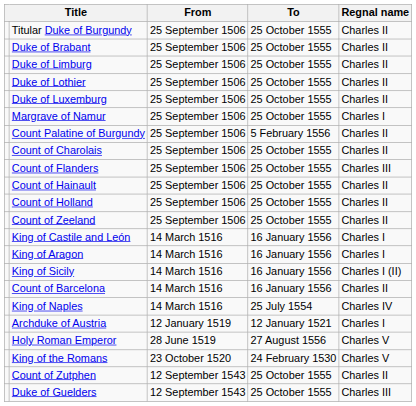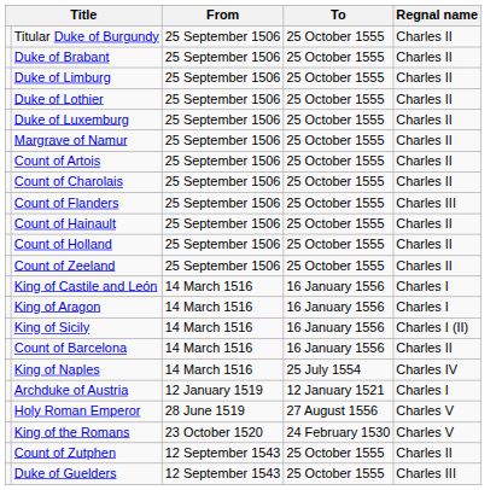 <table class="wikitable sortable noresize">
 <tr>
 <th colspan=2>Title</th>
 <th>From</th>
 <th>To</th>
 <th>Regnal name</th>
 </tr>
 <tr>
 <td></td>
 <td>Titular <a href='#'>Duke of Burgundy</a></td>
 <td>25 September 1506</td>
 <td>25 October 1555</td>
 <td>Charles II</td>
 </tr>
 <tr>
 <td></td>
 <td><a href='#'>Duke of Brabant</a></td>
 <td>25 September 1506</td>
 <td>25 October 1555</td>
 <td>Charles II</td>
 </tr>
 <tr>
 <td></td>
 <td><a href='#'>Duke of Limburg</a></td>
 <td>25 September 1506</td>
 <td>25 October 1555</td>
 <td>Charles II</td>
 </tr>
 <tr>
 <td></td>
 <td><a href='#'>Duke of Lothier</a></td>
 <td>25 September 1506</td>
 <td>25 October 1555</td>
 <td>Charles II</td>
 </tr>
 <tr>
 <td></td>
 <td><a href='#'>Duke of Luxemburg</a></td>
 <td>25 September 1506</td>
 <td>25 October 1555</td>
 <td>Charles II</td>
 </tr>
 <tr>
 <td></td>
 <td><a href='#'>Margrave of Namur</a></td>
 <td>25 September 1506</td>
 <td>25 October 1555</td>
-<td>Charles I</td>
+<td>Charles II</td>
 </tr>
 <tr>
 <td></td>
-<td><a href='#'>Count Palatine of Burgundy</a></td>
+<td><a href='#'>Count of Artois</a></td>
 <td>25 September 1506</td>
-<td>5 February 1556</td>
+<td>25 October 1555</td>
 <td>Charles II</td>
 </tr>
 <tr>
 <td></td>
 <td><a href='#'>Count of Charolais</a></td>
 <td>25 September 1506</td>
 <td>25 October 1555</td>
 <td>Charles II</td>
 </tr>
 <tr>
 <td></td>
 <td><a href='#'>Count of Flanders</a></td>
 <td>25 September 1506</td>
 <td>25 October 1555</td>
 <td>Charles III</td>
 </tr>
 <tr>
 <td></td>
 <td><a href='#'>Count of Hainault</a></td>
 <td>25 September 1506</td>
 <td>25 October 1555</td>
 <td>Charles II</td>
 </tr>
 <tr>
 <td></td>
 <td><a href='#'>Count of Holland</a></td>
 <td>25 September 1506</td>
 <td>25 October 1555</td>
 <td>Charles II</td>
 </tr>
 <tr>
 <td></td>
 <td><a href='#'>Count of Zeeland</a></td>
 <td>25 September 1506</td>
 <td>25 October 1555</td>
 <td>Charles II</td>
 </tr>
 <tr>
 <td></td>
 <td><a href='#'>King of Castile and León</a></td>
 <td>14 March 1516</td>
 <td>16 January 1556</td>
 <td>Charles I</td>
 </tr>
 <tr>
 <td></td>
 <td><a href='#'>King of Aragon</a></td>
 <td>14 March 1516</td>
 <td>16 January 1556</td>
 <td>Charles I</td>
 </tr>
 <tr>
 <td></td>
 <td><a href='#'>King of Sicily</a></td>
 <td>14 March 1516</td>
 <td>16 January 1556</td>
 <td>Charles I (II)</td>
 </tr>
 <tr>
 <td></td>
 <td><a href='#'>Count of Barcelona</a></td>
 <td>14 March 1516</td>
 <td>16 January 1556</td>
 <td>Charles II</td>
 </tr>
 <tr>
 <td></td>
 <td><a href='#'>King of Naples</a></td>
 <td>14 March 1516</td>
 <td>25 July 1554</td>
 <td>Charles IV</td>
 </tr>
 <tr>
 <td></td>
 <td><a href='#'>Archduke of Austria</a></td>
 <td>12 January 1519</td>
 <td>12 January 1521</td>
 <td>Charles I</td>
 </tr>
 <tr>
 <td></td>
 <td><a href='#'>Holy Roman Emperor</a></td>
 <td>28 June 1519</td>
 <td>27 August 1556</td>
 <td>Charles V</td>
 </tr>
 <tr>
 <td></td>
 <td><a href='#'>King of the Romans</a></td>
 <td>23 October 1520</td>
 <td>24 February 1530</td>
 <td>Charles V</td>
 </tr>
 <tr>
 <td></td>
 <td><a href='#'>Count of Zutphen</a></td>
 <td>12 September 1543</td>
 <td>25 October 1555</td>
 <td>Charles II</td>
 </tr>
 <tr>
 <td></td>
 <td><a href='#'>Duke of Guelders</a></td>
 <td>12 September 1543</td>
 <td>25 October 1555</td>
 <td>Charles III</td>
 </tr>
 </table>
